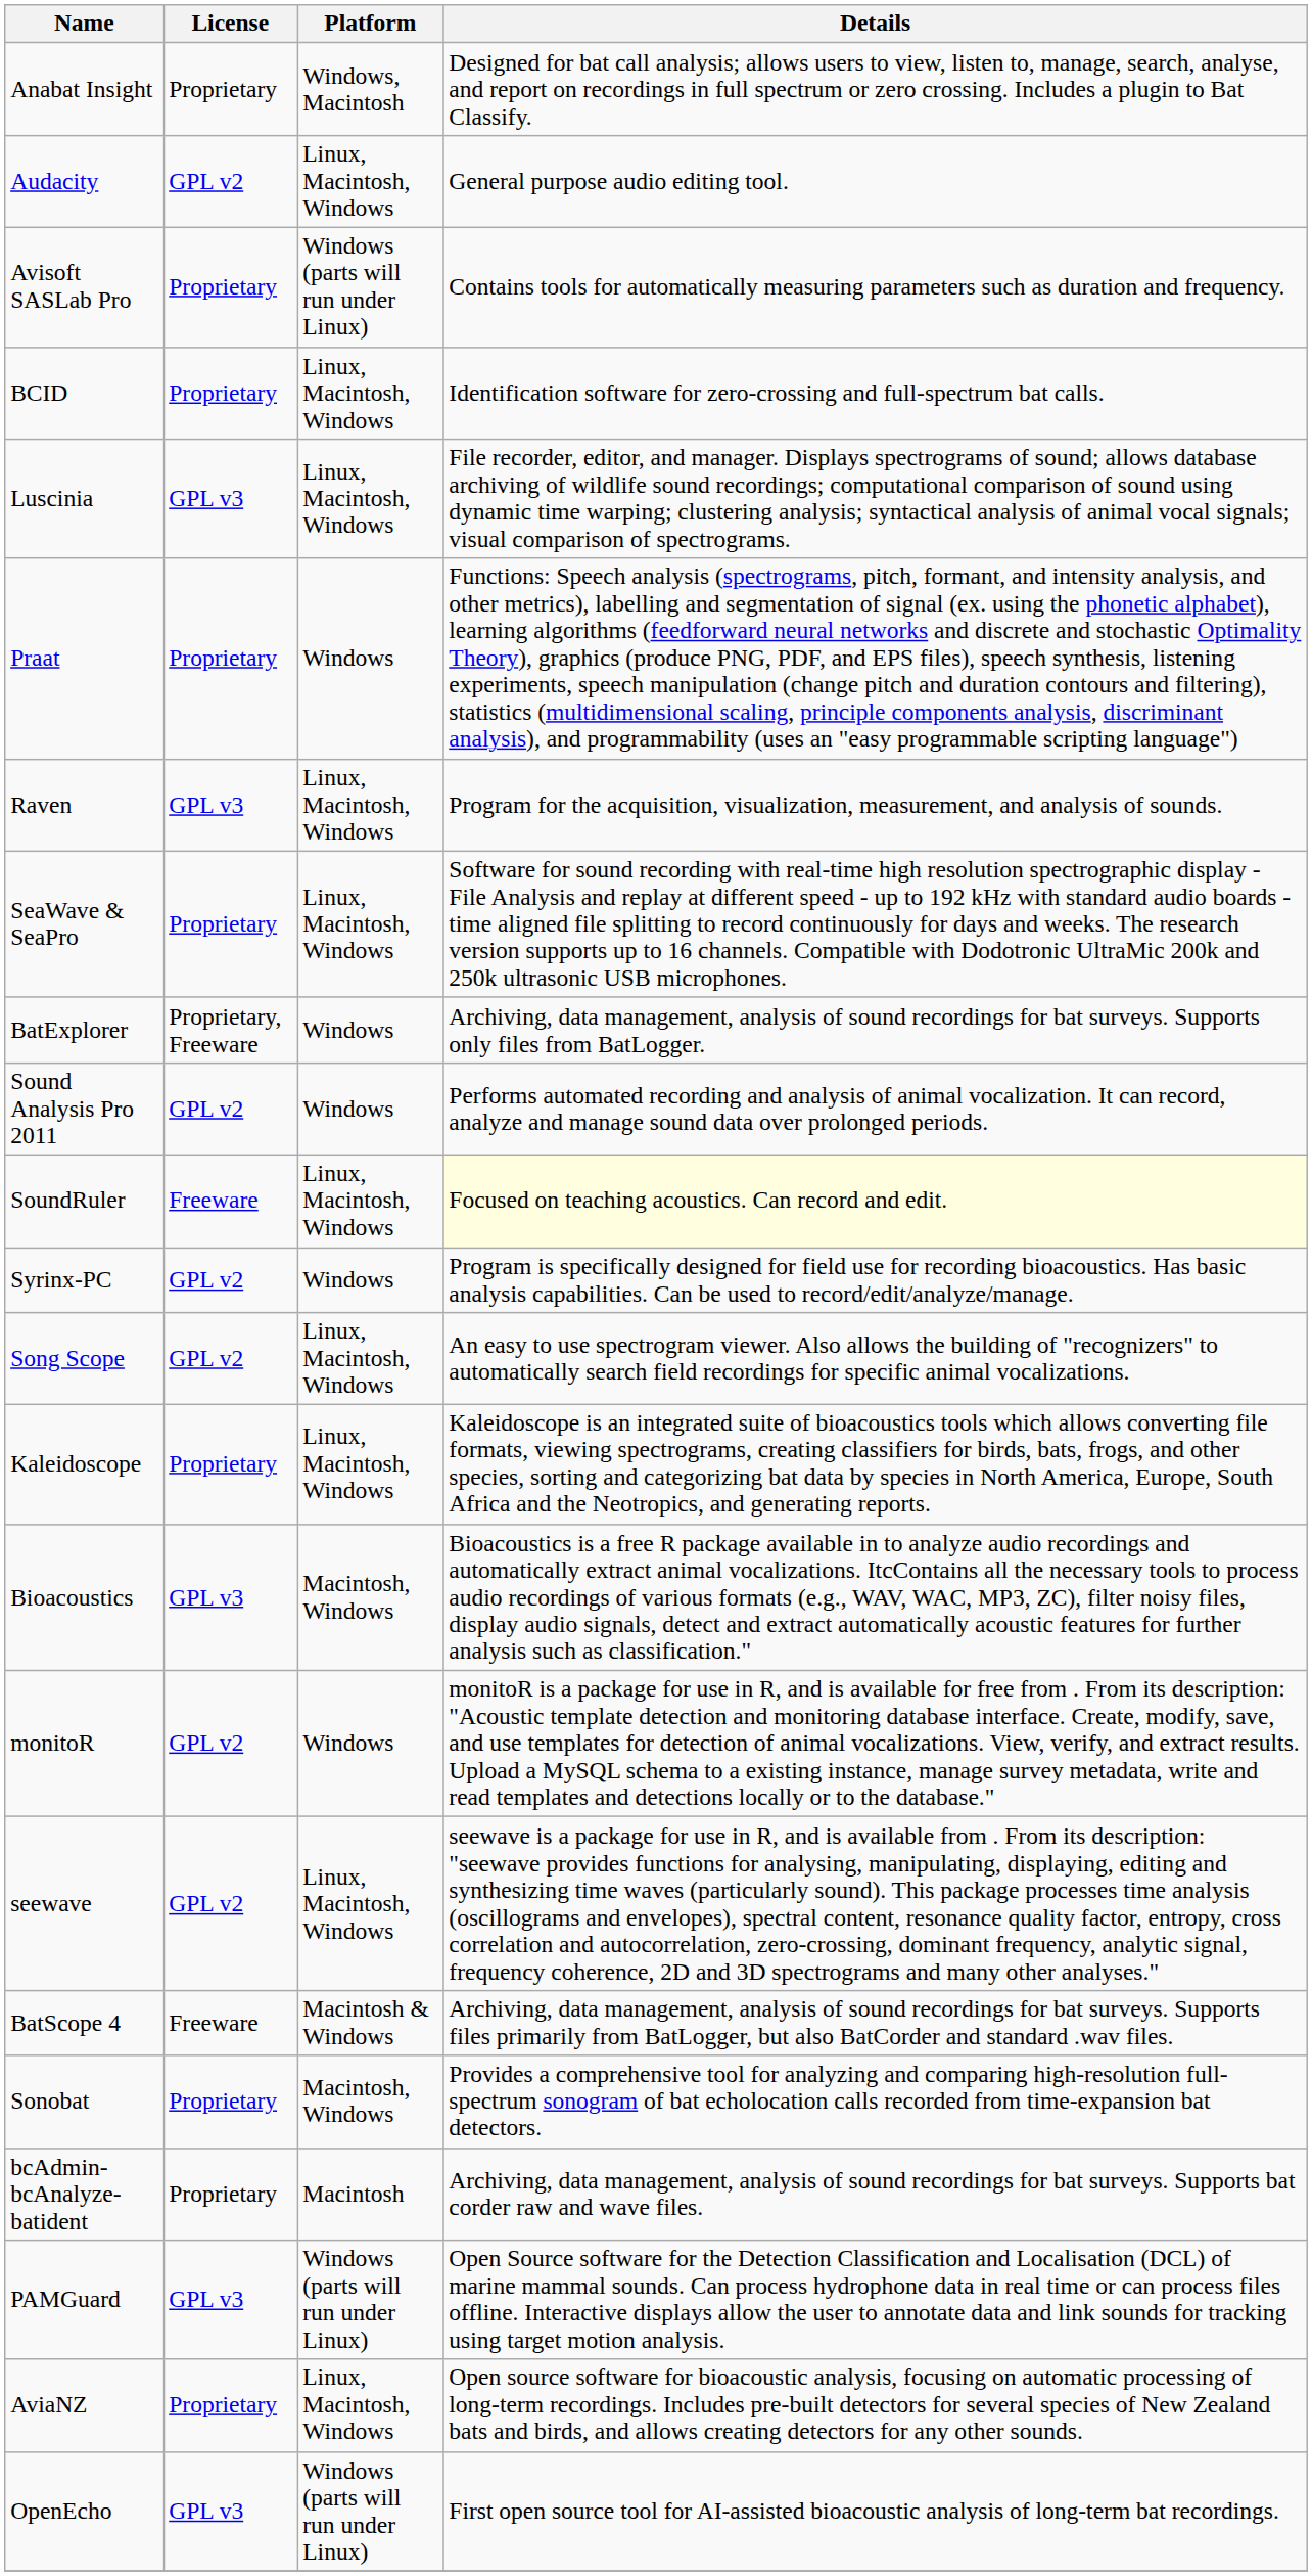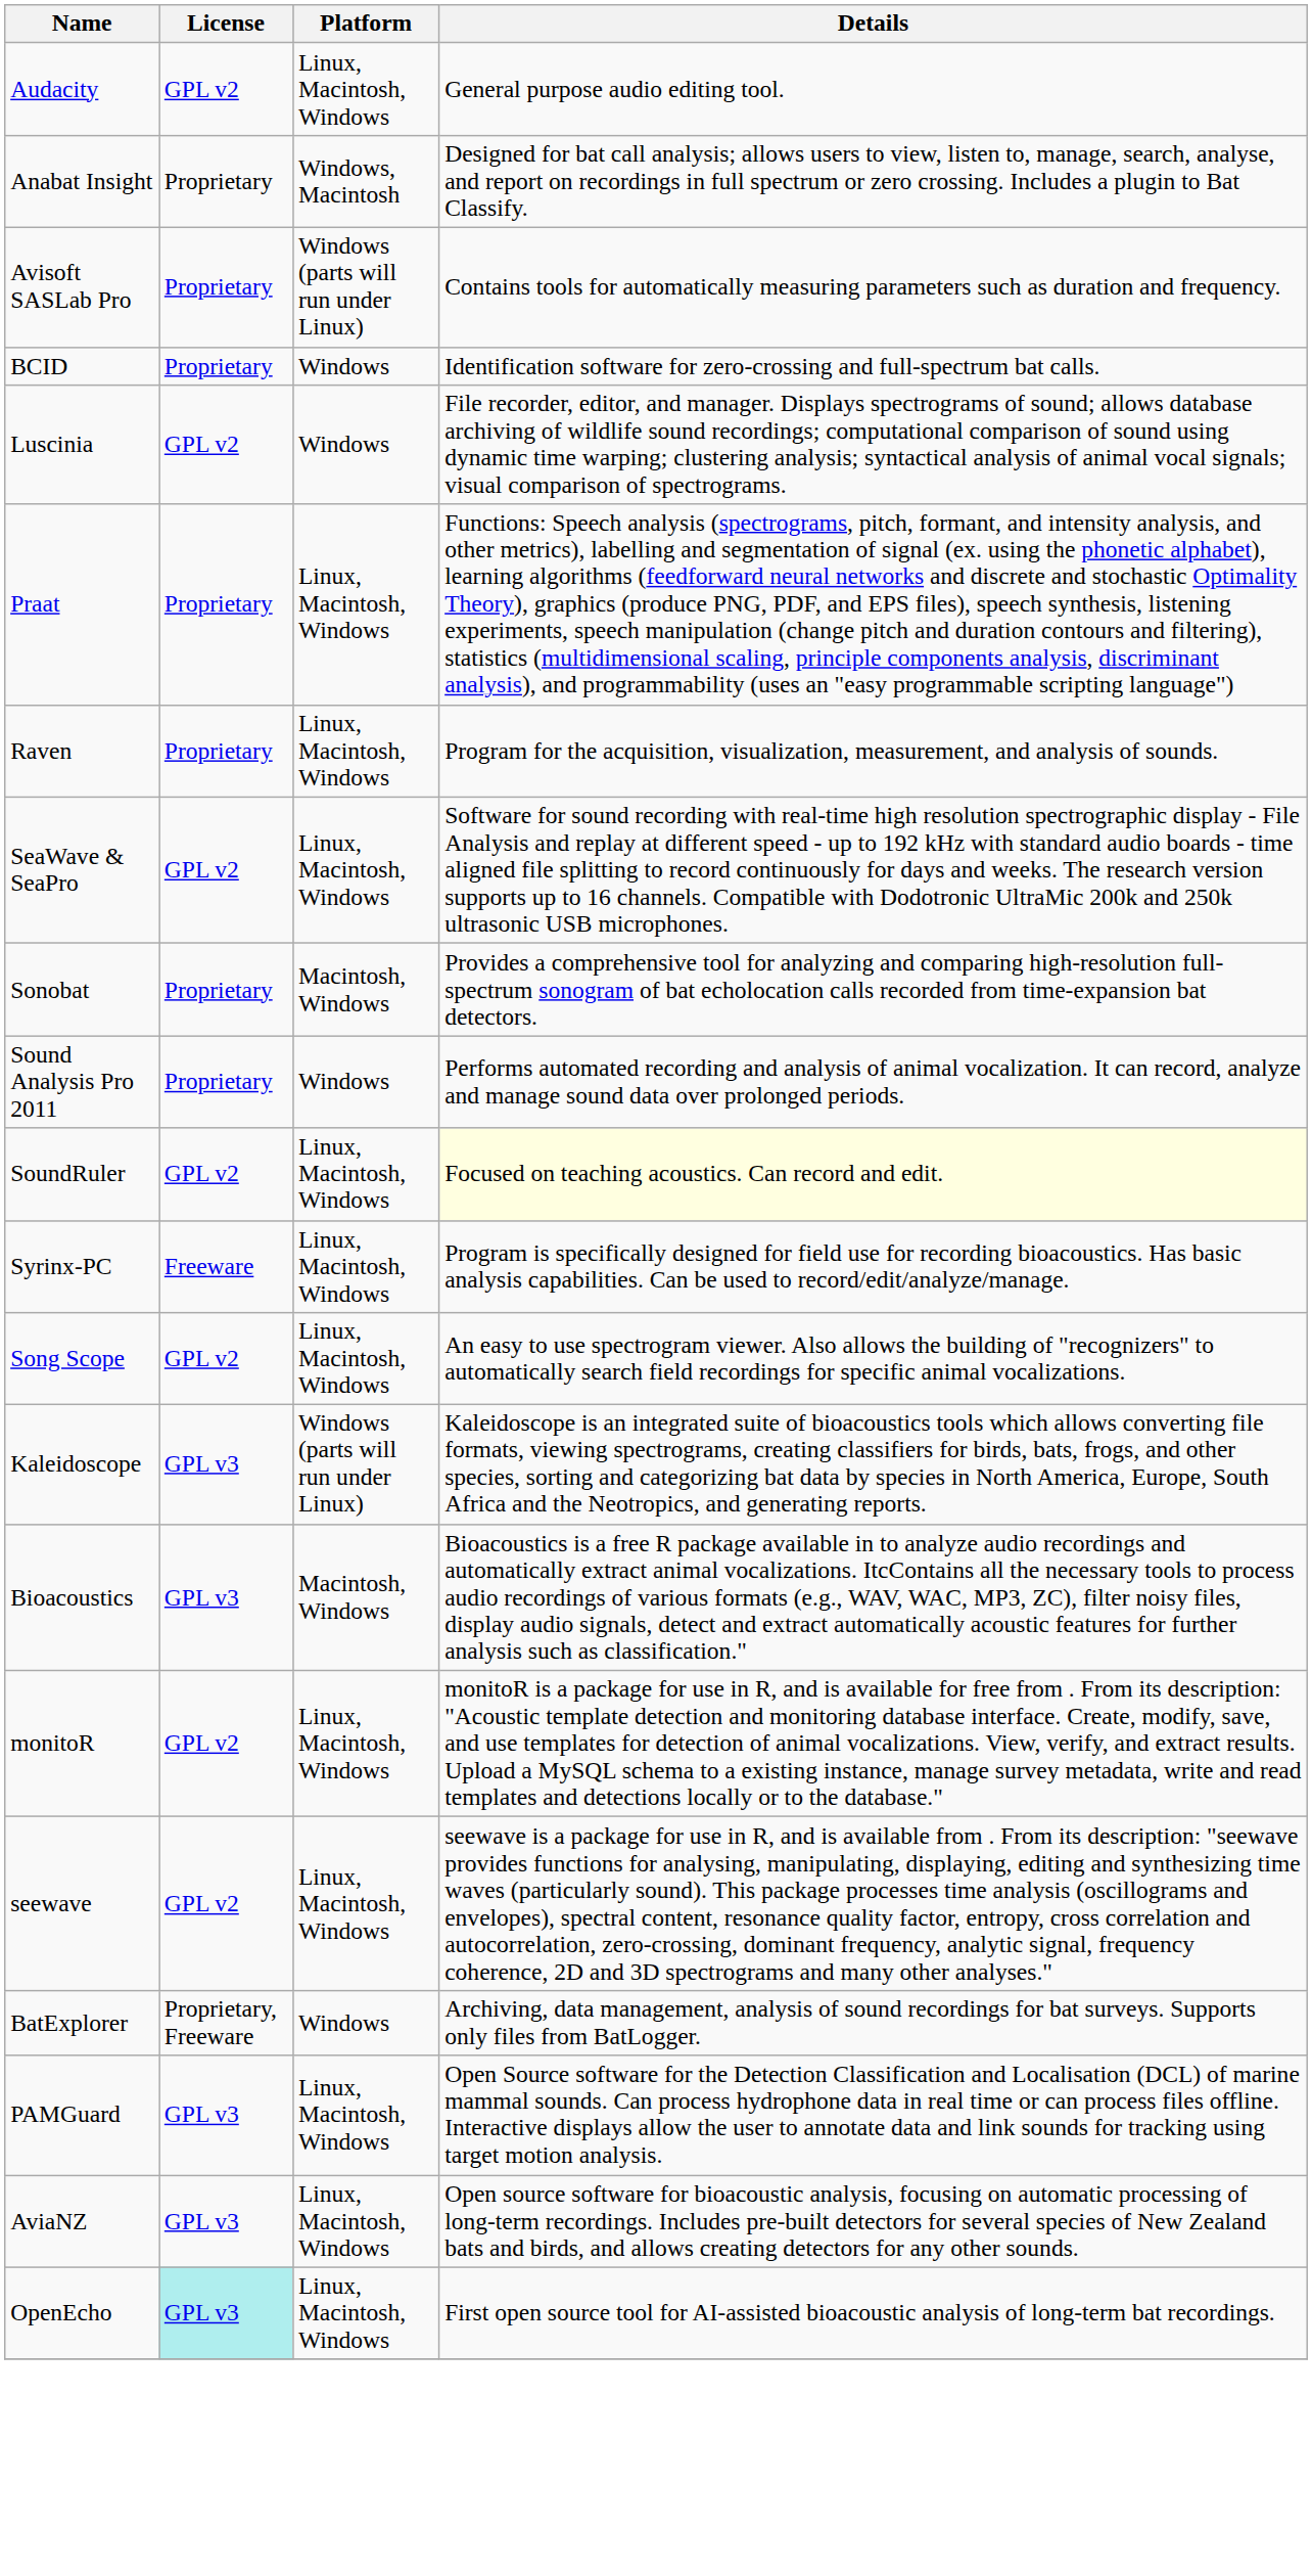 <table class="wikitable sortable">
 <tr>
 <th>Name</th>
 <th>License</th>
 <th>Platform</th>
 <th class="unsortable">Details</th>
 </tr>
 <tr>
+<td><a href='#'>Audacity</a></td>
+<td><a href='#'>GPL v2</a></td>
+<td>Linux, Macintosh, Windows</td>
+<td>General purpose audio editing tool.</td>
+</tr>
+<tr>
 <td>Anabat Insight</td>
 <td>Proprietary</td>
 <td>Windows, Macintosh</td>
 <td>Designed for bat call analysis; allows users to view, listen to, manage, search, analyse, and report on recordings in full spectrum or zero crossing. Includes a plugin to Bat Classify.</td>
-</tr>
-<tr>
-<td><a href='#'>Audacity</a></td>
-<td><a href='#'>GPL v2</a></td>
-<td>Linux, Macintosh, Windows</td>
-<td>General purpose audio editing tool.</td>
 </tr>
 <tr>
 <td>Avisoft SASLab Pro</td>
 <td><a href='#'>Proprietary</a></td>
 <td>Windows (parts will run under Linux)</td>
 <td>Contains tools for automatically measuring parameters such as duration and frequency.</td>
 </tr>
 <tr>
 <td>BCID</td>
 <td><a href='#'>Proprietary</a></td>
-<td>Linux, Macintosh, Windows</td>
+<td>Windows</td>
 <td>Identification software for zero-crossing and full-spectrum bat calls.</td>
 </tr>
 <tr>
 <td>Luscinia</td>
-<td><a href='#'>GPL v3</a></td>
-<td>Linux, Macintosh, Windows</td>
+<td><a href='#'>GPL v2</a></td>
+<td>Windows</td>
 <td>File recorder, editor, and manager. Displays spectrograms of sound; allows database archiving of wildlife sound recordings; computational comparison of sound using dynamic time warping; clustering analysis; syntactical analysis of animal vocal signals; visual comparison of spectrograms.</td>
 </tr>
 <tr>
 <td><a href='#'>Praat</a></td>
 <td><a href='#'>Proprietary</a></td>
-<td>Windows</td>
+<td>Linux, Macintosh, Windows</td>
 <td>Functions:  Speech analysis (<a href='#'>spectrograms</a>, pitch, formant, and intensity analysis, and other metrics), labelling and segmentation of signal (ex. using the <a href='#'>phonetic alphabet</a>), learning algorithms (<a href='#'>feedforward neural networks</a> and discrete and stochastic <a href='#'>Optimality Theory</a>), graphics (produce PNG, PDF, and EPS files), speech synthesis, listening experiments, speech manipulation (change pitch and duration contours and filtering), statistics (<a href='#'>multidimensional scaling</a>, <a href='#'>principle components analysis</a>, <a href='#'>discriminant analysis</a>), and programmability (uses an "easy programmable scripting language")</td>
 </tr>
 <tr>
 <td>Raven</td>
-<td><a href='#'>GPL v3</a></td>
+<td><a href='#'>Proprietary</a></td>
 <td>Linux, Macintosh, Windows</td>
 <td>Program for the acquisition, visualization, measurement, and analysis of sounds.</td>
 </tr>
 <tr>
 <td>SeaWave & SeaPro</td>
-<td><a href='#'>Proprietary</a></td>
+<td><a href='#'>GPL v2</a></td>
 <td>Linux, Macintosh, Windows</td>
 <td>Software for sound recording with real-time high resolution spectrographic display - File Analysis and replay at different speed - up to 192 kHz with standard audio boards - time aligned file splitting to record continuously for days and weeks. The research version supports up to 16 channels. Compatible with Dodotronic UltraMic 200k and 250k ultrasonic USB microphones.</td>
 </tr>
 <tr>
-<td>BatExplorer</td>
-<td>Proprietary, Freeware</td>
-<td>Windows</td>
-<td>Archiving, data management, analysis of sound recordings for bat surveys. Supports only files from BatLogger.</td>
+<td>Sonobat</td>
+<td><a href='#'>Proprietary</a></td>
+<td>Macintosh, Windows</td>
+<td>Provides a comprehensive tool for analyzing and comparing high-resolution full-spectrum <a href='#'>sonogram</a> of bat echolocation calls recorded from time-expansion bat detectors.</td>
 </tr>
 <tr>
 <td>Sound Analysis Pro 2011</td>
-<td><a href='#'>GPL v2</a></td>
+<td><a href='#'>Proprietary</a></td>
 <td>Windows</td>
 <td>Performs automated recording and analysis of animal vocalization. It can record, analyze and manage sound data over prolonged periods.</td>
 </tr>
 <tr>
 <td>SoundRuler</td>
-<td><a href='#'>Freeware</a></td>
+<td><a href='#'>GPL v2</a></td>
 <td>Linux, Macintosh, Windows</td>
 <td style="background: lightyellow;">Focused on teaching acoustics. Can record and edit.</td>
 </tr>
 <tr>
 <td>Syrinx-PC</td>
-<td><a href='#'>GPL v2</a></td>
-<td>Windows</td>
+<td><a href='#'>Freeware</a></td>
+<td>Linux, Macintosh, Windows</td>
 <td>Program is specifically designed for field use for recording bioacoustics. Has basic analysis capabilities. Can be used to record/edit/analyze/manage.</td>
 </tr>
 <tr>
 <td><a href='#'>Song Scope</a></td>
 <td><a href='#'>GPL v2</a></td>
 <td>Linux, Macintosh, Windows</td>
 <td>An easy to use spectrogram viewer. Also allows the building of "recognizers" to automatically search field recordings for specific animal vocalizations.</td>
 </tr>
 <tr>
 <td>Kaleidoscope</td>
-<td><a href='#'>Proprietary</a></td>
-<td>Linux, Macintosh, Windows</td>
+<td><a href='#'>GPL v3</a></td>
+<td>Windows (parts will run under Linux)</td>
 <td>Kaleidoscope is an integrated suite of bioacoustics tools which allows converting file formats, viewing spectrograms, creating classifiers for birds, bats, frogs, and other species, sorting and categorizing bat data by species in North America, Europe, South Africa and the Neotropics, and generating reports.</td>
 </tr>
 <tr>
 <td>Bioacoustics</td>
 <td><a href='#'>GPL v3</a></td>
 <td>Macintosh, Windows</td>
 <td>Bioacoustics is a free R package available in  to analyze audio recordings and automatically extract animal vocalizations. ItcContains all the necessary tools to process audio recordings of various formats (e.g., WAV, WAC, MP3, ZC), filter noisy files, display audio signals, detect and extract automatically acoustic features for further analysis such as classification."</td>
 </tr>
 <tr>
 <td>monitoR</td>
 <td><a href='#'>GPL v2</a></td>
-<td>Windows</td>
+<td>Linux, Macintosh, Windows</td>
 <td>monitoR is a package for use in R, and is available for free from . From its description: "Acoustic template detection and monitoring database interface. Create, modify, save, and use templates for detection of animal vocalizations. View, verify, and extract results. Upload a MySQL schema to a existing instance, manage survey metadata, write and read templates and detections locally or to the database."</td>
 </tr>
 <tr>
 <td>seewave</td>
 <td><a href='#'>GPL v2</a></td>
 <td>Linux, Macintosh, Windows</td>
 <td>seewave is a package for use in R, and is available from . From its description: "seewave provides functions for analysing, manipulating, displaying, editing and synthesizing time waves (particularly sound). This package processes time analysis (oscillograms and envelopes), spectral content, resonance quality factor, entropy, cross correlation and autocorrelation, zero-crossing, dominant frequency, analytic signal, frequency coherence, 2D and 3D spectrograms and many other analyses."</td>
 </tr>
 <tr>
-<td>BatScope 4</td>
-<td>Freeware</td>
-<td>Macintosh & Windows</td>
-<td>Archiving, data management, analysis of sound recordings for bat surveys. Supports files primarily from BatLogger, but also BatCorder and standard .wav files.</td>
-</tr>
-<tr>
-<td>Sonobat</td>
-<td><a href='#'>Proprietary</a></td>
-<td>Macintosh, Windows</td>
-<td>Provides a comprehensive tool for analyzing and comparing high-resolution full-spectrum <a href='#'>sonogram</a> of bat echolocation calls recorded from time-expansion bat detectors.</td>
-</tr>
-<tr>
-<td>bcAdmin-bcAnalyze-batident</td>
-<td>Proprietary</td>
-<td>Macintosh</td>
-<td>Archiving, data management, analysis of sound recordings for bat surveys. Supports bat corder raw and wave files.</td>
+<td>BatExplorer</td>
+<td>Proprietary, Freeware</td>
+<td>Windows</td>
+<td>Archiving, data management, analysis of sound recordings for bat surveys. Supports only files from BatLogger.</td>
 </tr>
 <tr>
 <td>PAMGuard</td>
 <td><a href='#'>GPL v3</a></td>
-<td>Windows (parts will run under Linux)</td>
+<td>Linux, Macintosh, Windows</td>
 <td>Open Source software for the Detection Classification and Localisation (DCL) of marine mammal sounds. Can process hydrophone data in real time or can process files offline. Interactive displays allow the user to annotate data and link sounds for tracking using target motion analysis.</td>
 </tr>
 <tr>
 <td>AviaNZ</td>
-<td><a href='#'>Proprietary</a></td>
+<td><a href='#'>GPL v3</a></td>
 <td>Linux, Macintosh, Windows</td>
 <td>Open source software for bioacoustic analysis, focusing on automatic processing of long-term recordings. Includes pre-built detectors for several species of New Zealand bats and birds, and allows creating detectors for any other sounds.</td>
 </tr>
 <tr>
 <td>OpenEcho</td>
-<td><a href='#'>GPL v3</a></td>
-<td>Windows (parts will run under Linux)</td>
+<td style="background: paleturquoise;"><a href='#'>GPL v3</a></td>
+<td>Linux, Macintosh, Windows</td>
 <td>First open source tool for AI-assisted bioacoustic analysis of long-term bat recordings.</td>
 </tr>
 <tr>
 </tr>
 </table>
